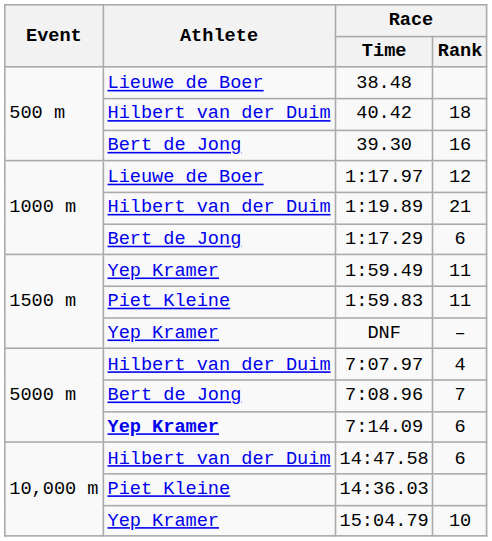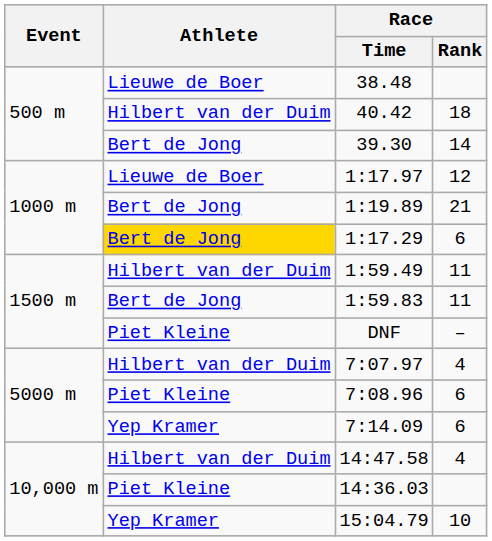 <table class="wikitable" border="1" style="font-size:90%">
 <tr>
 <th rowspan=2>Event</th>
 <th rowspan=2>Athlete</th>
 <th colspan=2>Race</th>
 </tr>
 <tr>
 <th>Time</th>
 <th>Rank</th>
 </tr>
 <tr>
 <td rowspan=3>500 m</td>
 <td><a href='#'>Lieuwe de Boer</a></td>
 <td align=center>38.48</td>
 <td align=center></td>
 </tr>
 <tr>
 <td><a href='#'>Hilbert van der Duim</a></td>
 <td align=center>40.42</td>
 <td align=center>18</td>
 </tr>
 <tr>
 <td><a href='#'>Bert de Jong</a></td>
 <td align=center>39.30</td>
-<td align=center>16</td>
+<td align=center>14</td>
 </tr>
 <tr>
 <td rowspan=3>1000 m</td>
 <td><a href='#'>Lieuwe de Boer</a></td>
 <td align=center>1:17.97</td>
 <td align=center>12</td>
 </tr>
 <tr>
-<td><a href='#'>Hilbert van der Duim</a></td>
+<td><a href='#'>Bert de Jong</a></td>
 <td align=center>1:19.89</td>
 <td align=center>21</td>
 </tr>
 <tr>
-<td><a href='#'>Bert de Jong</a></td>
+<td style="background: gold;"><a href='#'>Bert de Jong</a></td>
 <td align=center>1:17.29</td>
 <td align=center>6</td>
 </tr>
 <tr>
 <td rowspan=3>1500 m</td>
-<td><a href='#'>Yep Kramer</a></td>
+<td><a href='#'>Hilbert van der Duim</a></td>
 <td align=center>1:59.49</td>
 <td align=center>11</td>
 </tr>
 <tr>
-<td><a href='#'>Piet Kleine</a></td>
+<td><a href='#'>Bert de Jong</a></td>
 <td align=center>1:59.83</td>
 <td align=center>11</td>
 </tr>
 <tr>
-<td><a href='#'>Yep Kramer</a></td>
+<td><a href='#'>Piet Kleine</a></td>
 <td align=center>DNF</td>
 <td align=center>–</td>
 </tr>
 <tr>
 <td rowspan=3>5000 m</td>
 <td><a href='#'>Hilbert van der Duim</a></td>
 <td align=center>7:07.97</td>
 <td align=center>4</td>
 </tr>
 <tr>
-<td><a href='#'>Bert de Jong</a></td>
+<td><a href='#'>Piet Kleine</a></td>
 <td align=center>7:08.96</td>
-<td align=center>7</td>
+<td align=center>6</td>
 </tr>
 <tr>
-<td><strong><a href='#'>Yep Kramer</a></strong></td>
+<td><a href='#'>Yep Kramer</a></td>
 <td align=center>7:14.09</td>
 <td align=center>6</td>
 </tr>
 <tr>
 <td rowspan=3>10,000 m</td>
 <td><a href='#'>Hilbert van der Duim</a></td>
 <td align=center>14:47.58</td>
-<td align=center>6</td>
+<td align=center>4</td>
 </tr>
 <tr>
 <td><a href='#'>Piet Kleine</a></td>
 <td align=center>14:36.03</td>
 <td align=center></td>
 </tr>
 <tr>
 <td><a href='#'>Yep Kramer</a></td>
 <td align=center>15:04.79</td>
 <td align=center>10</td>
 </tr>
 </table>
